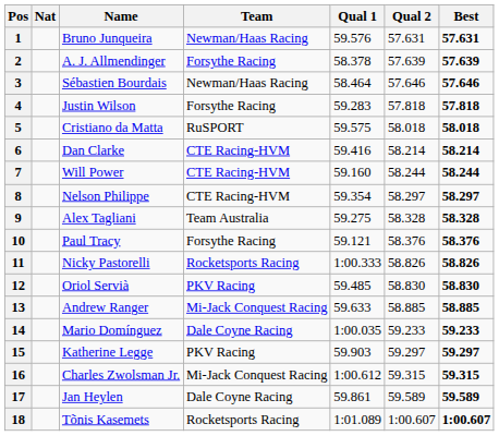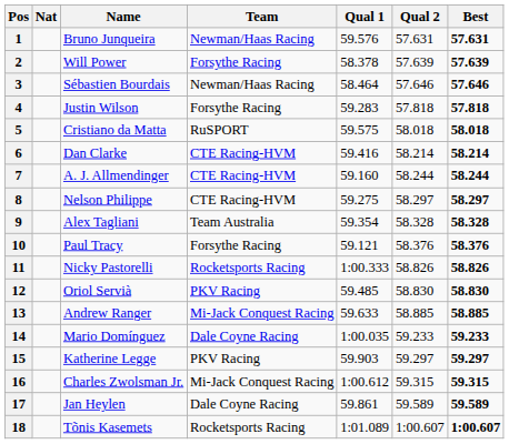 <table class="wikitable" style="font-size: 95%;">
 <tr>
 <th>Pos</th>
 <th>Nat</th>
 <th>Name</th>
 <th>Team</th>
 <th>Qual 1</th>
 <th>Qual 2</th>
 <th>Best</th>
 </tr>
 <tr>
 <th>1</th>
 <td></td>
 <td><a href='#'>Bruno Junqueira</a></td>
 <td><a href='#'>Newman/Haas Racing</a></td>
 <td>59.576</td>
 <td>57.631</td>
 <td><strong>57.631</strong></td>
 </tr>
 <tr>
 <th>2</th>
 <td></td>
-<td><a href='#'>A. J. Allmendinger</a></td>
+<td><a href='#'>Will Power</a></td>
 <td><a href='#'>Forsythe Racing</a></td>
 <td>58.378</td>
 <td>57.639</td>
 <td><strong>57.639</strong></td>
 </tr>
 <tr>
 <th>3</th>
 <td></td>
 <td><a href='#'>Sébastien Bourdais</a></td>
 <td>Newman/Haas Racing</td>
 <td>58.464</td>
 <td>57.646</td>
 <td><strong>57.646</strong></td>
 </tr>
 <tr>
 <th>4</th>
 <td></td>
 <td><a href='#'>Justin Wilson</a></td>
 <td>Forsythe Racing</td>
 <td>59.283</td>
 <td>57.818</td>
 <td><strong>57.818</strong></td>
 </tr>
 <tr>
 <th>5</th>
 <td></td>
 <td><a href='#'>Cristiano da Matta</a></td>
 <td>RuSPORT</td>
 <td>59.575</td>
 <td>58.018</td>
 <td><strong>58.018</strong></td>
 </tr>
 <tr>
 <th>6</th>
 <td></td>
 <td><a href='#'>Dan Clarke</a></td>
 <td><a href='#'>CTE Racing-HVM</a></td>
 <td>59.416</td>
 <td>58.214</td>
 <td><strong>58.214</strong></td>
 </tr>
 <tr>
 <th>7</th>
 <td></td>
-<td><a href='#'>Will Power</a></td>
+<td><a href='#'>A. J. Allmendinger</a></td>
 <td><a href='#'>CTE Racing-HVM</a></td>
 <td>59.160</td>
 <td>58.244</td>
 <td><strong>58.244</strong></td>
 </tr>
 <tr>
 <th>8</th>
 <td></td>
 <td><a href='#'>Nelson Philippe</a></td>
 <td>CTE Racing-HVM</td>
-<td>59.354</td>
+<td>59.275</td>
 <td>58.297</td>
 <td><strong>58.297</strong></td>
 </tr>
 <tr>
 <th>9</th>
 <td></td>
 <td><a href='#'>Alex Tagliani</a></td>
 <td>Team Australia</td>
-<td>59.275</td>
+<td>59.354</td>
 <td>58.328</td>
 <td><strong>58.328</strong></td>
 </tr>
 <tr>
 <th>10</th>
 <td></td>
 <td><a href='#'>Paul Tracy</a></td>
 <td>Forsythe Racing</td>
 <td>59.121</td>
 <td>58.376</td>
 <td><strong>58.376</strong></td>
 </tr>
 <tr>
 <th>11</th>
 <td></td>
 <td><a href='#'>Nicky Pastorelli</a></td>
 <td><a href='#'>Rocketsports Racing</a></td>
 <td>1:00.333</td>
 <td>58.826</td>
 <td><strong>58.826</strong></td>
 </tr>
 <tr>
 <th>12</th>
 <td></td>
 <td><a href='#'>Oriol Servià</a></td>
 <td><a href='#'>PKV Racing</a></td>
 <td>59.485</td>
 <td>58.830</td>
 <td><strong>58.830</strong></td>
 </tr>
 <tr>
 <th>13</th>
 <td></td>
 <td><a href='#'>Andrew Ranger</a></td>
 <td><a href='#'>Mi-Jack Conquest Racing</a></td>
 <td>59.633</td>
 <td>58.885</td>
 <td><strong>58.885</strong></td>
 </tr>
 <tr>
 <th>14</th>
 <td></td>
 <td><a href='#'>Mario Domínguez</a></td>
 <td><a href='#'>Dale Coyne Racing</a></td>
 <td>1:00.035</td>
 <td>59.233</td>
 <td><strong>59.233</strong></td>
 </tr>
 <tr>
 <th>15</th>
 <td></td>
 <td><a href='#'>Katherine Legge</a></td>
 <td>PKV Racing</td>
 <td>59.903</td>
 <td>59.297</td>
 <td><strong>59.297</strong></td>
 </tr>
 <tr>
 <th>16</th>
 <td></td>
 <td><a href='#'>Charles Zwolsman Jr.</a></td>
 <td>Mi-Jack Conquest Racing</td>
 <td>1:00.612</td>
 <td>59.315</td>
 <td><strong>59.315</strong></td>
 </tr>
 <tr>
 <th>17</th>
 <td></td>
 <td><a href='#'>Jan Heylen</a></td>
 <td>Dale Coyne Racing</td>
 <td>59.861</td>
 <td>59.589</td>
 <td><strong>59.589</strong></td>
 </tr>
 <tr>
 <th>18</th>
 <td></td>
 <td><a href='#'>Tõnis Kasemets</a></td>
 <td>Rocketsports Racing</td>
 <td>1:01.089</td>
 <td>1:00.607</td>
 <td><strong>1:00.607</strong></td>
 </tr>
 </table>
